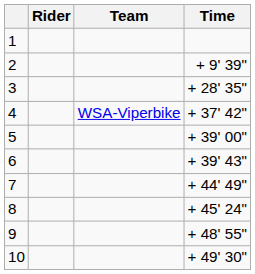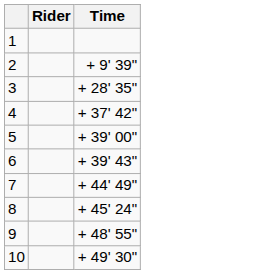 <table class="wikitable">
 <tr>
 <th></th>
 <th>Rider</th>
-<th>Team</th>
 <th>Time</th>
 </tr>
 <tr>
 <td>1</td>
 <td> </td>
-<td></td>
 <td align=right></td>
 </tr>
 <tr>
 <td>2</td>
-<td></td>
 <td></td>
 <td align=right>+ 9' 39"</td>
 </tr>
 <tr>
 <td>3</td>
 <td> </td>
-<td></td>
 <td align=right>+ 28' 35"</td>
 </tr>
 <tr>
 <td>4</td>
 <td></td>
-<td><a href='#'>WSA-Viperbike</a></td>
 <td align=right>+ 37' 42"</td>
 </tr>
 <tr>
 <td>5</td>
-<td></td>
 <td></td>
 <td align=right>+ 39' 00"</td>
 </tr>
 <tr>
 <td>6</td>
 <td></td>
-<td></td>
 <td align=right>+ 39' 43"</td>
 </tr>
 <tr>
 <td>7</td>
-<td></td>
 <td></td>
 <td align=right>+ 44' 49"</td>
 </tr>
 <tr>
 <td>8</td>
 <td></td>
-<td></td>
 <td align=right>+ 45' 24"</td>
 </tr>
 <tr>
 <td>9</td>
-<td></td>
 <td></td>
 <td align=right>+ 48' 55"</td>
 </tr>
 <tr>
 <td>10</td>
 <td></td>
-<td></td>
 <td align=right>+ 49' 30"</td>
 </tr>
 </table>
